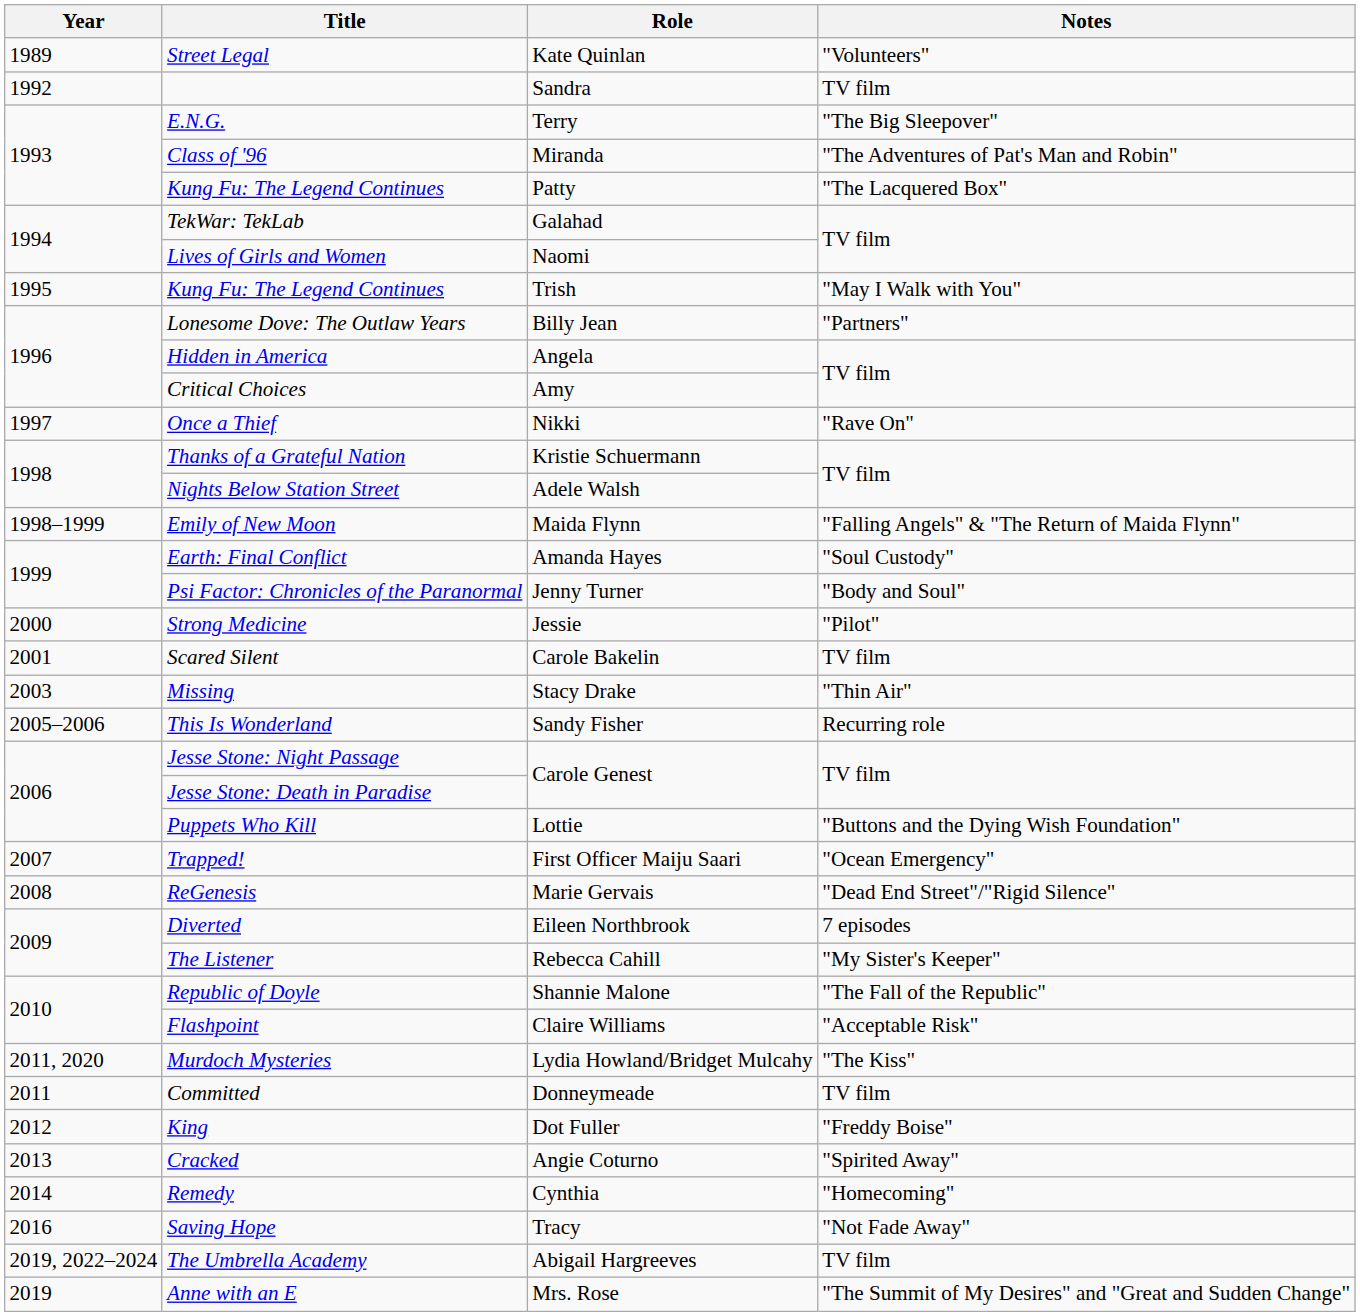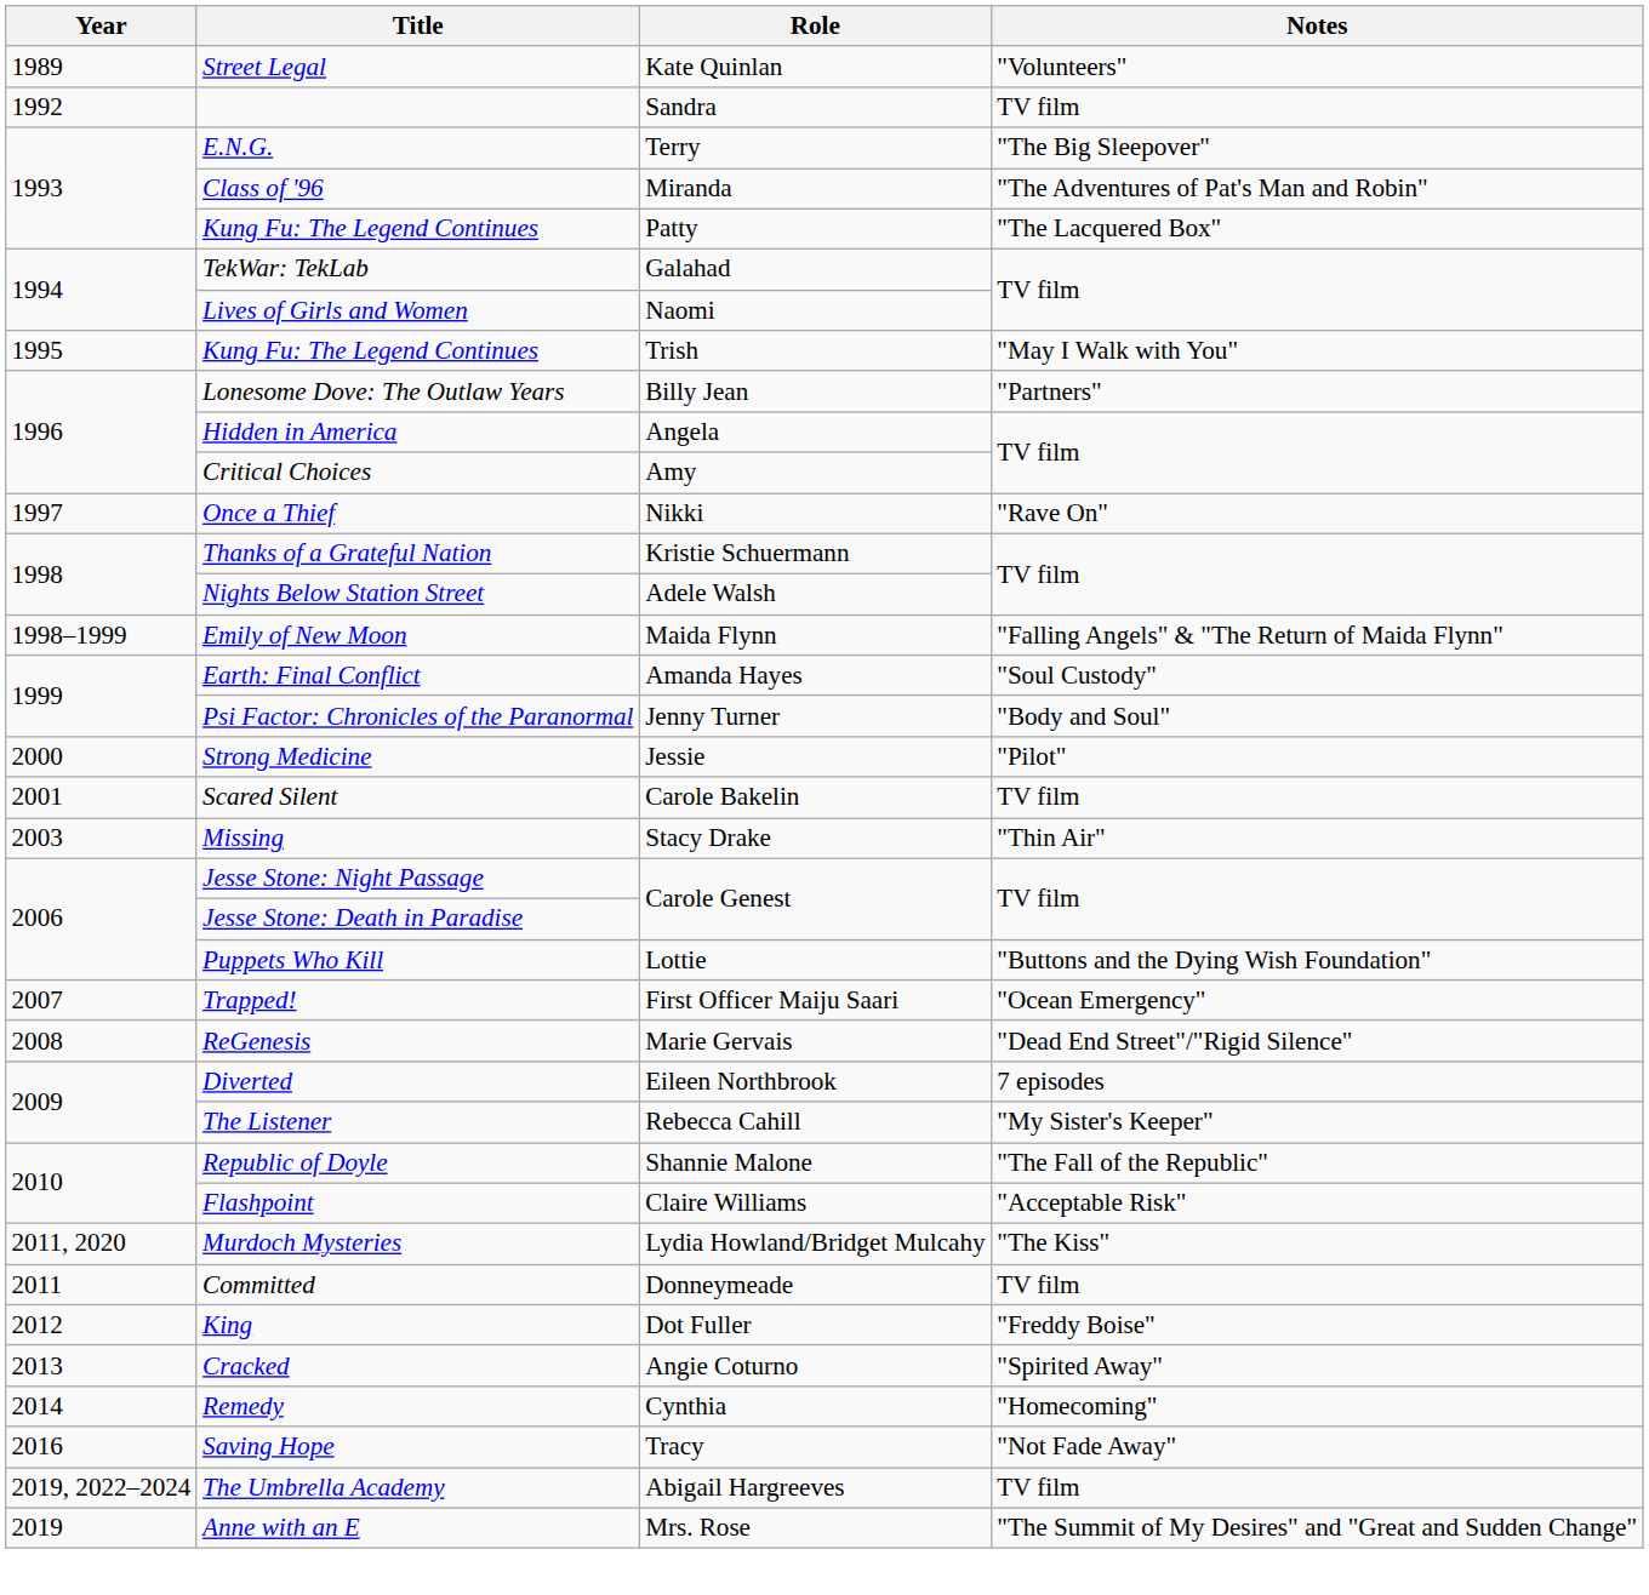 <table class="wikitable sortable">
 <tr>
 <th>Year</th>
 <th>Title</th>
 <th>Role</th>
 <th class="unsortable">Notes</th>
 </tr>
 <tr>
 <td>1989</td>
 <td><em><a href='#'>Street Legal</a></em></td>
 <td>Kate Quinlan</td>
 <td>"Volunteers"</td>
 </tr>
 <tr>
 <td>1992</td>
 <td><em></em></td>
 <td>Sandra</td>
 <td>TV film</td>
 </tr>
 <tr>
 <td rowspan=3>1993</td>
 <td><em><a href='#'>E.N.G.</a></em></td>
 <td>Terry</td>
 <td>"The Big Sleepover"</td>
 </tr>
 <tr>
 <td><em><a href='#'>Class of '96</a></em></td>
 <td>Miranda</td>
 <td>"The Adventures of Pat's Man and Robin"</td>
 </tr>
 <tr>
 <td><em><a href='#'>Kung Fu: The Legend Continues</a></em></td>
 <td>Patty</td>
 <td>"The Lacquered Box"</td>
 </tr>
 <tr>
 <td rowspan=2>1994</td>
 <td><em>TekWar: TekLab</em></td>
 <td>Galahad</td>
 <td rowspan=2>TV film</td>
 </tr>
 <tr>
 <td><em><a href='#'>Lives of Girls and Women</a></em></td>
 <td>Naomi</td>
 </tr>
 <tr>
 <td>1995</td>
 <td><em><a href='#'>Kung Fu: The Legend Continues</a></em></td>
 <td>Trish</td>
 <td>"May I Walk with You"</td>
 </tr>
 <tr>
 <td rowspan=3>1996</td>
 <td><em>Lonesome Dove: The Outlaw Years</em></td>
 <td>Billy Jean</td>
 <td>"Partners"</td>
 </tr>
 <tr>
 <td><em><a href='#'>Hidden in America</a></em></td>
 <td>Angela</td>
 <td rowspan=2>TV film</td>
 </tr>
 <tr>
 <td><em>Critical Choices</em></td>
 <td>Amy</td>
 </tr>
 <tr>
 <td>1997</td>
 <td><em><a href='#'>Once a Thief</a></em></td>
 <td>Nikki</td>
 <td>"Rave On"</td>
 </tr>
 <tr>
 <td rowspan=2>1998</td>
 <td><em><a href='#'>Thanks of a Grateful Nation</a></em></td>
 <td>Kristie Schuermann</td>
 <td rowspan=2>TV film</td>
 </tr>
 <tr>
 <td><em><a href='#'>Nights Below Station Street</a></em></td>
 <td>Adele Walsh</td>
 </tr>
 <tr>
 <td>1998–1999</td>
 <td><em><a href='#'>Emily of New Moon</a></em></td>
 <td>Maida Flynn</td>
 <td>"Falling Angels" & "The Return of Maida Flynn"</td>
 </tr>
 <tr>
 <td rowspan=2>1999</td>
 <td><em><a href='#'>Earth: Final Conflict</a></em></td>
 <td>Amanda Hayes</td>
 <td>"Soul Custody"</td>
 </tr>
 <tr>
 <td><em><a href='#'>Psi Factor: Chronicles of the Paranormal</a></em></td>
 <td>Jenny Turner</td>
 <td>"Body and Soul"</td>
 </tr>
 <tr>
 <td>2000</td>
 <td><em><a href='#'>Strong Medicine</a></em></td>
 <td>Jessie</td>
 <td>"Pilot"</td>
 </tr>
 <tr>
 <td>2001</td>
 <td><em>Scared Silent</em></td>
 <td>Carole Bakelin</td>
 <td>TV film</td>
 </tr>
 <tr>
 <td>2003</td>
 <td><em><a href='#'>Missing</a></em></td>
 <td>Stacy Drake</td>
 <td>"Thin Air"</td>
 </tr>
 <tr>
-<td>2005–2006</td>
-<td><em><a href='#'>This Is Wonderland</a></em></td>
-<td>Sandy Fisher</td>
-<td>Recurring role</td>
-</tr>
-<tr>
 <td rowspan=3>2006</td>
 <td><em><a href='#'>Jesse Stone: Night Passage</a></em></td>
 <td rowspan=2>Carole Genest</td>
 <td rowspan=2>TV film</td>
 </tr>
 <tr>
 <td><em><a href='#'>Jesse Stone: Death in Paradise</a></em></td>
 </tr>
 <tr>
 <td><em><a href='#'>Puppets Who Kill</a></em></td>
 <td>Lottie</td>
 <td>"Buttons and the Dying Wish Foundation"</td>
 </tr>
 <tr>
 <td>2007</td>
 <td><em><a href='#'>Trapped!</a></em></td>
 <td>First Officer Maiju Saari</td>
 <td>"Ocean Emergency"</td>
 </tr>
 <tr>
 <td>2008</td>
 <td><em><a href='#'>ReGenesis</a></em></td>
 <td>Marie Gervais</td>
 <td>"Dead End Street"/"Rigid Silence"</td>
 </tr>
 <tr>
 <td rowspan=2>2009</td>
 <td><em><a href='#'>Diverted</a></em></td>
 <td>Eileen Northbrook</td>
 <td>7 episodes</td>
 </tr>
 <tr>
 <td data-sort-value="Listener, The"><em><a href='#'>The Listener</a></em></td>
 <td>Rebecca Cahill</td>
 <td>"My Sister's Keeper"</td>
 </tr>
 <tr>
 <td rowspan=2>2010</td>
 <td><em><a href='#'>Republic of Doyle</a></em></td>
 <td>Shannie Malone</td>
 <td>"The Fall of the Republic"</td>
 </tr>
 <tr>
 <td><em><a href='#'>Flashpoint</a></em></td>
 <td>Claire Williams</td>
 <td>"Acceptable Risk"</td>
 </tr>
 <tr>
 <td>2011, 2020</td>
 <td><em><a href='#'>Murdoch Mysteries</a></em></td>
 <td>Lydia Howland/Bridget Mulcahy</td>
 <td>"The Kiss"</td>
 </tr>
 <tr>
 <td>2011</td>
 <td><em>Committed</em></td>
 <td>Donneymeade</td>
 <td>TV film</td>
 </tr>
 <tr>
 <td>2012</td>
 <td><em><a href='#'>King</a></em></td>
 <td>Dot Fuller</td>
 <td>"Freddy Boise"</td>
 </tr>
 <tr>
 <td>2013</td>
 <td><em><a href='#'>Cracked</a></em></td>
 <td>Angie Coturno</td>
 <td>"Spirited Away"</td>
 </tr>
 <tr>
 <td>2014</td>
 <td><em><a href='#'>Remedy</a></em></td>
 <td>Cynthia</td>
 <td>"Homecoming"</td>
 </tr>
 <tr>
 <td>2016</td>
 <td><em><a href='#'>Saving Hope</a></em></td>
 <td>Tracy</td>
 <td>"Not Fade Away"</td>
 </tr>
 <tr>
 <td>2019, 2022–2024</td>
 <td data-sort-value="Umbrella Academy, The"><em><a href='#'>The Umbrella Academy</a></em></td>
 <td>Abigail Hargreeves</td>
 <td>TV film</td>
 </tr>
 <tr>
 <td>2019</td>
 <td><em><a href='#'>Anne with an E</a></em></td>
 <td>Mrs. Rose</td>
 <td>"The Summit of My Desires" and "Great and Sudden Change"</td>
 </tr>
 </table>
